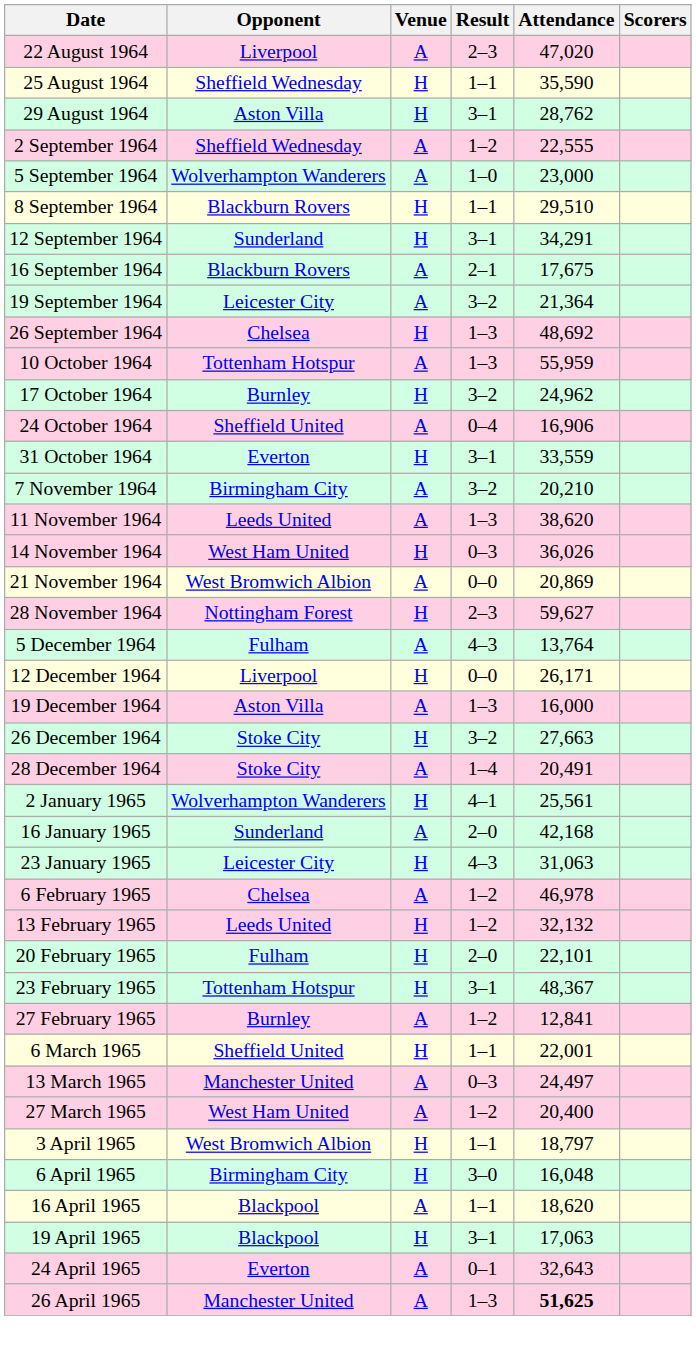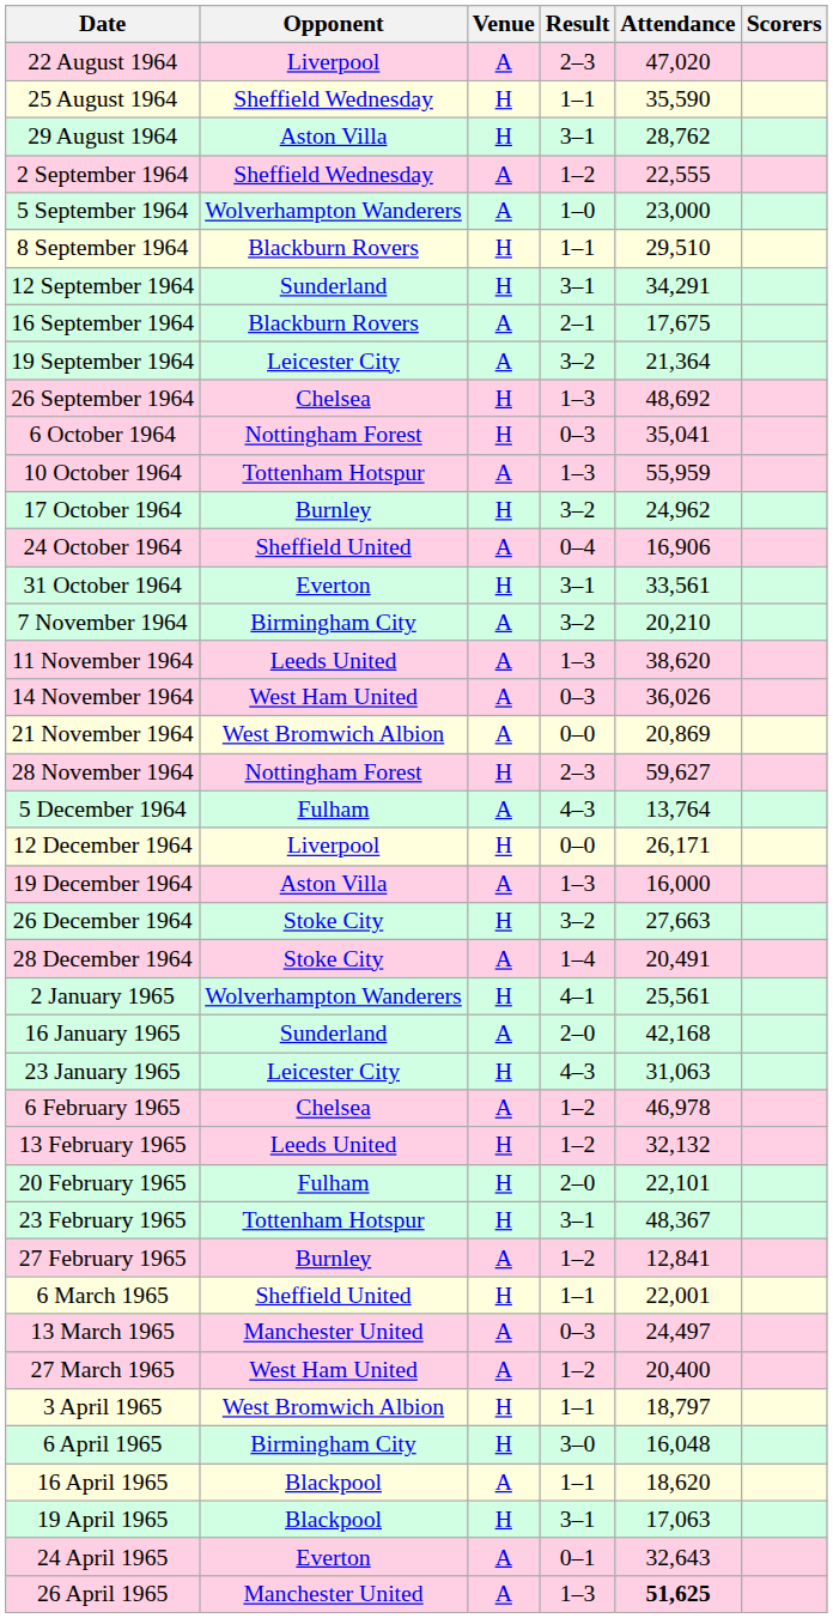 <table class="wikitable sortable" style="font-size:100%; text-align:center">
 <tr>
 <th>Date</th>
 <th>Opponent</th>
 <th>Venue</th>
 <th>Result</th>
 <th>Attendance</th>
 <th>Scorers</th>
 </tr>
 <tr style="background-color: #ffd0e3;">
 <td>22 August 1964</td>
 <td><a href='#'>Liverpool</a></td>
 <td><a href='#'>A</a></td>
 <td>2–3</td>
 <td>47,020</td>
 <td></td>
 </tr>
 <tr style="background-color: #ffffdd;">
 <td>25 August 1964</td>
 <td><a href='#'>Sheffield Wednesday</a></td>
 <td><a href='#'>H</a></td>
 <td>1–1</td>
 <td>35,590</td>
 <td></td>
 </tr>
 <tr style="background-color: #d0ffe3;">
 <td>29 August 1964</td>
 <td><a href='#'>Aston Villa</a></td>
 <td><a href='#'>H</a></td>
 <td>3–1</td>
 <td>28,762</td>
 <td></td>
 </tr>
 <tr style="background-color: #ffd0e3;">
 <td>2 September 1964</td>
 <td><a href='#'>Sheffield Wednesday</a></td>
 <td><a href='#'>A</a></td>
 <td>1–2</td>
 <td>22,555</td>
 <td></td>
 </tr>
 <tr style="background-color: #d0ffe3;">
 <td>5 September 1964</td>
 <td><a href='#'>Wolverhampton Wanderers</a></td>
 <td><a href='#'>A</a></td>
 <td>1–0</td>
 <td>23,000</td>
 <td></td>
 </tr>
 <tr style="background-color: #ffffdd;">
 <td>8 September 1964</td>
 <td><a href='#'>Blackburn Rovers</a></td>
 <td><a href='#'>H</a></td>
 <td>1–1</td>
 <td>29,510</td>
 <td></td>
 </tr>
 <tr style="background-color: #d0ffe3;">
 <td>12 September 1964</td>
 <td><a href='#'>Sunderland</a></td>
 <td><a href='#'>H</a></td>
 <td>3–1</td>
 <td>34,291</td>
 <td></td>
 </tr>
 <tr style="background-color: #d0ffe3;">
 <td>16 September 1964</td>
 <td><a href='#'>Blackburn Rovers</a></td>
 <td><a href='#'>A</a></td>
 <td>2–1</td>
 <td>17,675</td>
 <td></td>
 </tr>
 <tr style="background-color: #d0ffe3;">
 <td>19 September 1964</td>
 <td><a href='#'>Leicester City</a></td>
 <td><a href='#'>A</a></td>
 <td>3–2</td>
 <td>21,364</td>
 <td></td>
 </tr>
 <tr style="background-color: #ffd0e3;">
 <td>26 September 1964</td>
 <td><a href='#'>Chelsea</a></td>
 <td><a href='#'>H</a></td>
 <td>1–3</td>
 <td>48,692</td>
 <td></td>
 </tr>
 <tr style="background-color: #ffd0e3;">
+<td>6 October 1964</td>
+<td><a href='#'>Nottingham Forest</a></td>
+<td><a href='#'>H</a></td>
+<td>0–3</td>
+<td>35,041</td>
+<td></td>
+</tr>
+<tr style="background-color: #ffd0e3;">
 <td>10 October 1964</td>
 <td><a href='#'>Tottenham Hotspur</a></td>
 <td><a href='#'>A</a></td>
 <td>1–3</td>
 <td>55,959</td>
 <td></td>
 </tr>
 <tr style="background-color: #d0ffe3;">
 <td>17 October 1964</td>
 <td><a href='#'>Burnley</a></td>
 <td><a href='#'>H</a></td>
 <td>3–2</td>
 <td>24,962</td>
 <td></td>
 </tr>
 <tr style="background-color: #ffd0e3;">
 <td>24 October 1964</td>
 <td><a href='#'>Sheffield United</a></td>
 <td><a href='#'>A</a></td>
 <td>0–4</td>
 <td>16,906</td>
 <td></td>
 </tr>
 <tr style="background-color: #d0ffe3;">
 <td>31 October 1964</td>
 <td><a href='#'>Everton</a></td>
 <td><a href='#'>H</a></td>
 <td>3–1</td>
-<td>33,559</td>
+<td>33,561</td>
 <td></td>
 </tr>
 <tr style="background-color: #d0ffe3;">
 <td>7 November 1964</td>
 <td><a href='#'>Birmingham City</a></td>
 <td><a href='#'>A</a></td>
 <td>3–2</td>
 <td>20,210</td>
 <td></td>
 </tr>
 <tr style="background-color: #ffd0e3;">
 <td>11 November 1964</td>
 <td><a href='#'>Leeds United</a></td>
 <td><a href='#'>A</a></td>
 <td>1–3</td>
 <td>38,620</td>
 <td></td>
 </tr>
 <tr style="background-color: #ffd0e3;">
 <td>14 November 1964</td>
 <td><a href='#'>West Ham United</a></td>
-<td><a href='#'>H</a></td>
+<td><a href='#'>A</a></td>
 <td>0–3</td>
 <td>36,026</td>
 <td></td>
 </tr>
 <tr style="background-color: #ffffdd;">
 <td>21 November 1964</td>
 <td><a href='#'>West Bromwich Albion</a></td>
 <td><a href='#'>A</a></td>
 <td>0–0</td>
 <td>20,869</td>
 <td></td>
 </tr>
 <tr style="background-color: #ffd0e3;">
 <td>28 November 1964</td>
 <td><a href='#'>Nottingham Forest</a></td>
 <td><a href='#'>H</a></td>
 <td>2–3</td>
 <td>59,627</td>
 <td></td>
 </tr>
 <tr style="background-color: #d0ffe3;">
 <td>5 December 1964</td>
 <td><a href='#'>Fulham</a></td>
 <td><a href='#'>A</a></td>
 <td>4–3</td>
 <td>13,764</td>
 <td></td>
 </tr>
 <tr style="background-color: #ffffdd;">
 <td>12 December 1964</td>
 <td><a href='#'>Liverpool</a></td>
 <td><a href='#'>H</a></td>
 <td>0–0</td>
 <td>26,171</td>
 <td></td>
 </tr>
 <tr style="background-color: #ffd0e3;">
 <td>19 December 1964</td>
 <td><a href='#'>Aston Villa</a></td>
 <td><a href='#'>A</a></td>
 <td>1–3</td>
 <td>16,000</td>
 <td></td>
 </tr>
 <tr style="background-color: #d0ffe3;">
 <td>26 December 1964</td>
 <td><a href='#'>Stoke City</a></td>
 <td><a href='#'>H</a></td>
 <td>3–2</td>
 <td>27,663</td>
 <td></td>
 </tr>
 <tr style="background-color: #ffd0e3;">
 <td>28 December 1964</td>
 <td><a href='#'>Stoke City</a></td>
 <td><a href='#'>A</a></td>
 <td>1–4</td>
 <td>20,491</td>
 <td></td>
 </tr>
 <tr style="background-color: #d0ffe3;">
 <td>2 January 1965</td>
 <td><a href='#'>Wolverhampton Wanderers</a></td>
 <td><a href='#'>H</a></td>
 <td>4–1</td>
 <td>25,561</td>
 <td></td>
 </tr>
 <tr style="background-color: #d0ffe3;">
 <td>16 January 1965</td>
 <td><a href='#'>Sunderland</a></td>
 <td><a href='#'>A</a></td>
 <td>2–0</td>
 <td>42,168</td>
 <td></td>
 </tr>
 <tr style="background-color: #d0ffe3;">
 <td>23 January 1965</td>
 <td><a href='#'>Leicester City</a></td>
 <td><a href='#'>H</a></td>
 <td>4–3</td>
 <td>31,063</td>
 <td></td>
 </tr>
 <tr style="background-color: #ffd0e3;">
 <td>6 February 1965</td>
 <td><a href='#'>Chelsea</a></td>
 <td><a href='#'>A</a></td>
 <td>1–2</td>
 <td>46,978</td>
 <td></td>
 </tr>
 <tr style="background-color: #ffd0e3;">
 <td>13 February 1965</td>
 <td><a href='#'>Leeds United</a></td>
 <td><a href='#'>H</a></td>
 <td>1–2</td>
 <td>32,132</td>
 <td></td>
 </tr>
 <tr style="background-color: #d0ffe3;">
 <td>20 February 1965</td>
 <td><a href='#'>Fulham</a></td>
 <td><a href='#'>H</a></td>
 <td>2–0</td>
 <td>22,101</td>
 <td></td>
 </tr>
 <tr style="background-color: #d0ffe3;">
 <td>23 February 1965</td>
 <td><a href='#'>Tottenham Hotspur</a></td>
 <td><a href='#'>H</a></td>
 <td>3–1</td>
 <td>48,367</td>
 <td></td>
 </tr>
 <tr style="background-color: #ffd0e3;">
 <td>27 February 1965</td>
 <td><a href='#'>Burnley</a></td>
 <td><a href='#'>A</a></td>
 <td>1–2</td>
 <td>12,841</td>
 <td></td>
 </tr>
 <tr style="background-color: #ffffdd;">
 <td>6 March 1965</td>
 <td><a href='#'>Sheffield United</a></td>
 <td><a href='#'>H</a></td>
 <td>1–1</td>
 <td>22,001</td>
 <td></td>
 </tr>
 <tr style="background-color: #ffd0e3;">
 <td>13 March 1965</td>
 <td><a href='#'>Manchester United</a></td>
 <td><a href='#'>A</a></td>
 <td>0–3</td>
 <td>24,497</td>
 <td></td>
 </tr>
 <tr style="background-color: #ffd0e3;">
 <td>27 March 1965</td>
 <td><a href='#'>West Ham United</a></td>
 <td><a href='#'>A</a></td>
 <td>1–2</td>
 <td>20,400</td>
 <td></td>
 </tr>
 <tr style="background-color: #ffffdd;">
 <td>3 April 1965</td>
 <td><a href='#'>West Bromwich Albion</a></td>
 <td><a href='#'>H</a></td>
 <td>1–1</td>
 <td>18,797</td>
 <td></td>
 </tr>
 <tr style="background-color: #d0ffe3;">
 <td>6 April 1965</td>
 <td><a href='#'>Birmingham City</a></td>
 <td><a href='#'>H</a></td>
 <td>3–0</td>
 <td>16,048</td>
 <td></td>
 </tr>
 <tr style="background-color: #ffffdd;">
 <td>16 April 1965</td>
 <td><a href='#'>Blackpool</a></td>
 <td><a href='#'>A</a></td>
 <td>1–1</td>
 <td>18,620</td>
 <td></td>
 </tr>
 <tr style="background-color: #d0ffe3;">
 <td>19 April 1965</td>
 <td><a href='#'>Blackpool</a></td>
 <td><a href='#'>H</a></td>
 <td>3–1</td>
 <td>17,063</td>
 <td></td>
 </tr>
 <tr style="background-color: #ffd0e3;">
 <td>24 April 1965</td>
 <td><a href='#'>Everton</a></td>
 <td><a href='#'>A</a></td>
 <td>0–1</td>
 <td>32,643</td>
 <td></td>
 </tr>
 <tr style="background-color: #ffd0e3;">
 <td>26 April 1965</td>
 <td><a href='#'>Manchester United</a></td>
 <td><a href='#'>A</a></td>
 <td>1–3</td>
 <td><strong>51,625</strong></td>
 <td></td>
 </tr>
 </table>
